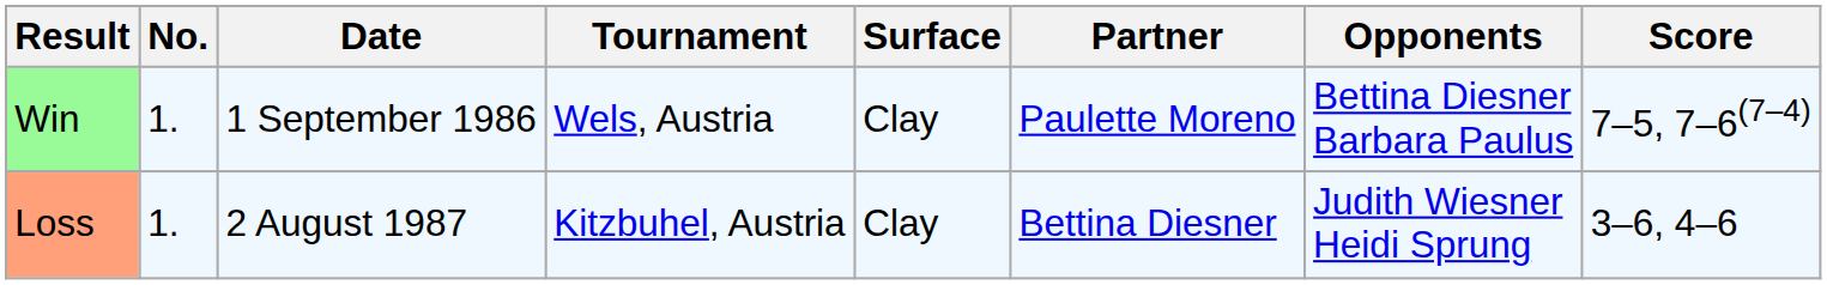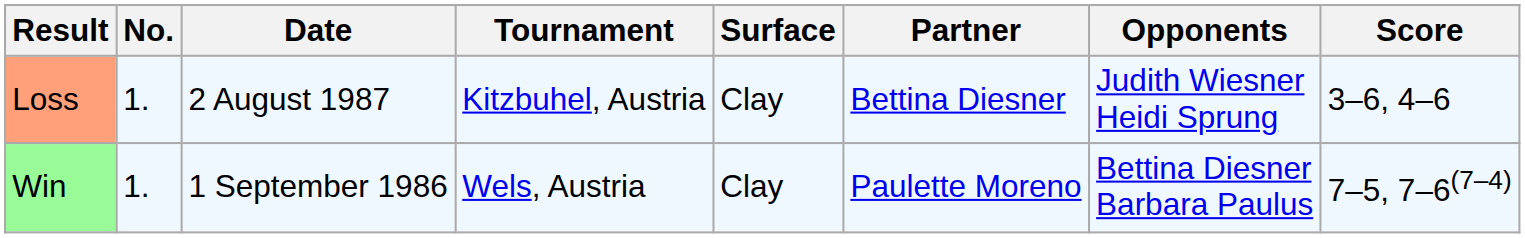 <table class="sortable wikitable" style=font-size:97%>
 <tr>
 <th>Result</th>
 <th>No.</th>
 <th>Date</th>
 <th>Tournament</th>
 <th>Surface</th>
 <th>Partner</th>
 <th>Opponents</th>
 <th>Score</th>
 </tr>
 <tr style="background:#f0f8ff;">
+<td style="background:#ffa07a;">Loss</td>
+<td>1.</td>
+<td>2 August 1987</td>
+<td><a href='#'>Kitzbuhel</a>, Austria</td>
+<td>Clay</td>
+<td> <a href='#'>Bettina Diesner</a></td>
+<td> <a href='#'>Judith Wiesner</a> <br>  <a href='#'>Heidi Sprung</a></td>
+<td>3–6, 4–6</td>
+</tr>
+<tr style="background:#f0f8ff;">
 <td style="background:#98fb98;">Win</td>
 <td>1.</td>
 <td>1 September 1986</td>
 <td><a href='#'>Wels</a>, Austria</td>
 <td>Clay</td>
 <td> <a href='#'>Paulette Moreno</a></td>
 <td> <a href='#'>Bettina Diesner</a> <br>  <a href='#'>Barbara Paulus</a></td>
 <td>7–5, 7–6<sup>(7–4)</sup></td>
 </tr>
-<tr style="background:#f0f8ff;">
-<td style="background:#ffa07a;">Loss</td>
-<td>1.</td>
-<td>2 August 1987</td>
-<td><a href='#'>Kitzbuhel</a>, Austria</td>
-<td>Clay</td>
-<td> <a href='#'>Bettina Diesner</a></td>
-<td> <a href='#'>Judith Wiesner</a> <br>  <a href='#'>Heidi Sprung</a></td>
-<td>3–6, 4–6</td>
-</tr>
 </table>
